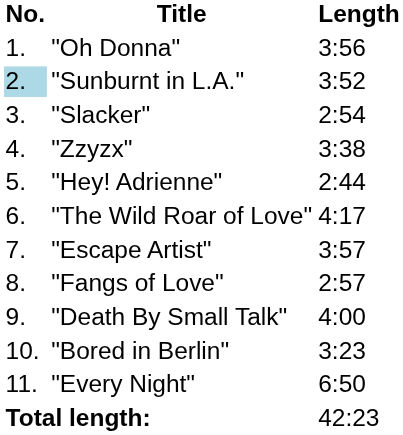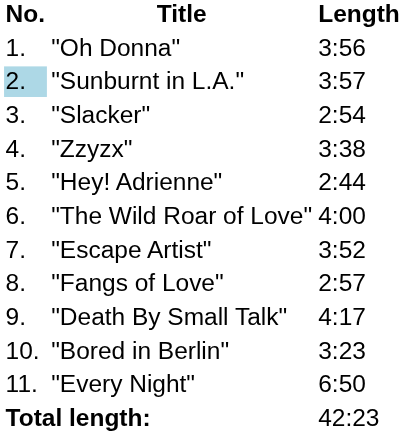 <table class="tracklist">
 <tr>
 <th>No.</th>
 <th>Title</th>
 <th>Length</th>
 </tr>
 <tr>
 <td>1.</td>
 <td>"Oh Donna"</td>
 <td>3:56</td>
 </tr>
 <tr>
 <td style="background: lightblue;">2.</td>
 <td>"Sunburnt in L.A."</td>
-<td>3:52</td>
+<td>3:57</td>
 </tr>
 <tr>
 <td>3.</td>
 <td>"Slacker"</td>
 <td>2:54</td>
 </tr>
 <tr>
 <td>4.</td>
 <td>"Zzyzx"</td>
 <td>3:38</td>
 </tr>
 <tr>
 <td>5.</td>
 <td>"Hey! Adrienne"</td>
 <td>2:44</td>
 </tr>
 <tr>
 <td>6.</td>
 <td>"The Wild Roar of Love"</td>
-<td>4:17</td>
+<td>4:00</td>
 </tr>
 <tr>
 <td>7.</td>
 <td>"Escape Artist"</td>
-<td>3:57</td>
+<td>3:52</td>
 </tr>
 <tr>
 <td>8.</td>
 <td>"Fangs of Love"</td>
 <td>2:57</td>
 </tr>
 <tr>
 <td>9.</td>
 <td>"Death By Small Talk"</td>
-<td>4:00</td>
+<td>4:17</td>
 </tr>
 <tr>
 <td>10.</td>
 <td>"Bored in Berlin"</td>
 <td>3:23</td>
 </tr>
 <tr>
 <td>11.</td>
 <td>"Every Night"</td>
 <td>6:50</td>
 </tr>
 <tr>
 <td colspan="2"><strong>Total length:</strong></td>
 <td>42:23</td>
 </tr>
 </table>
